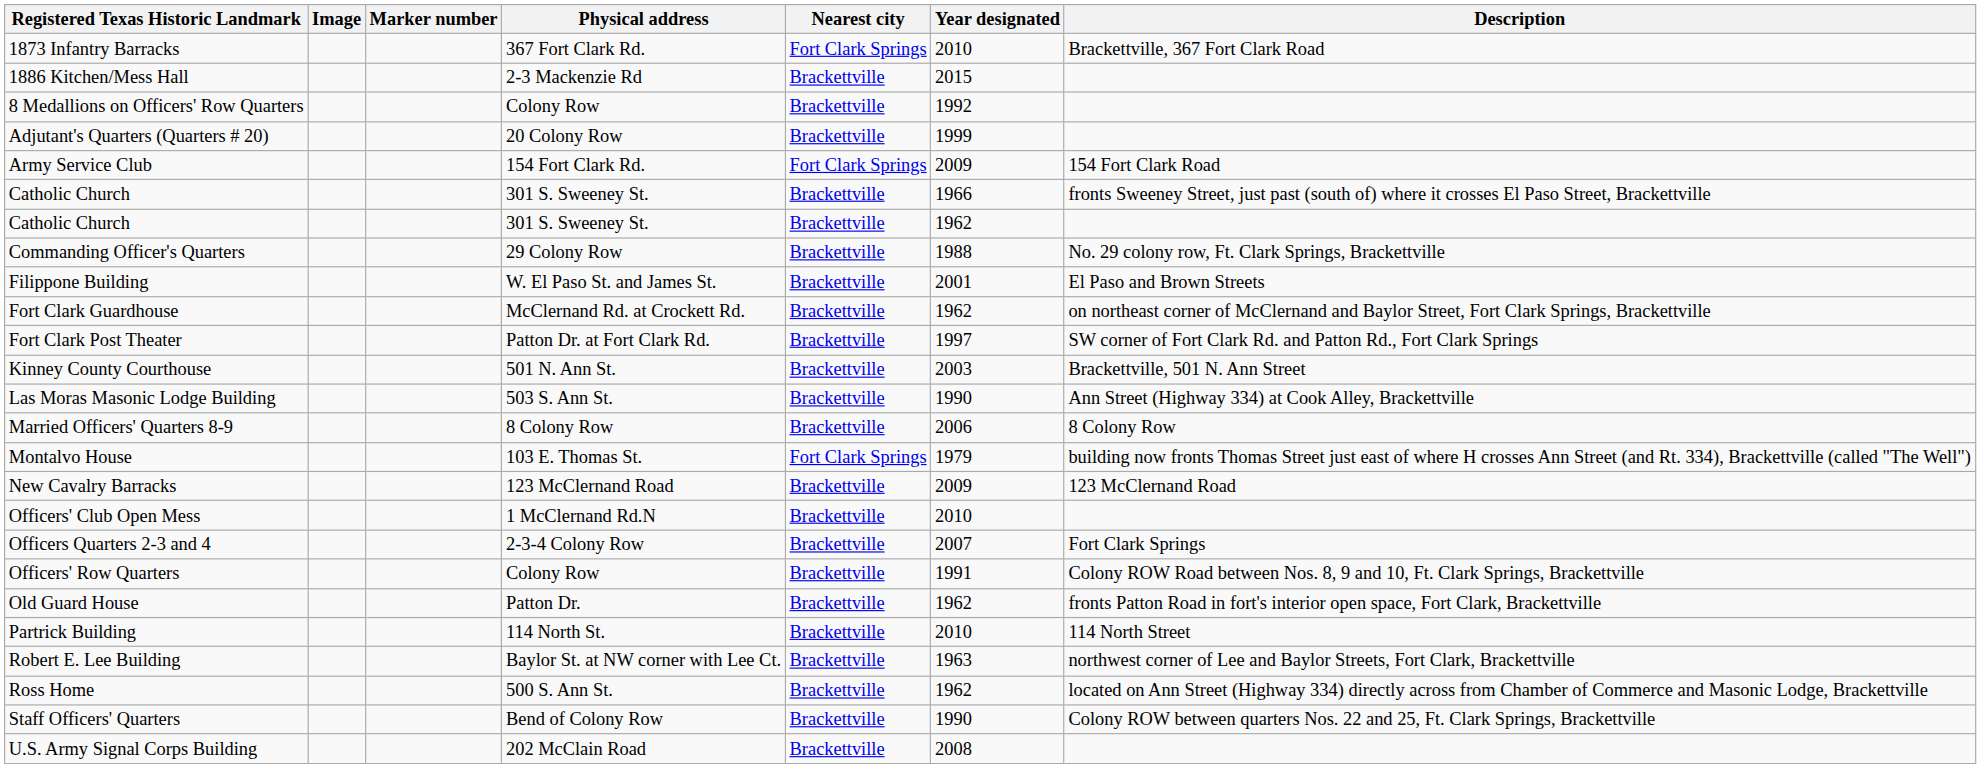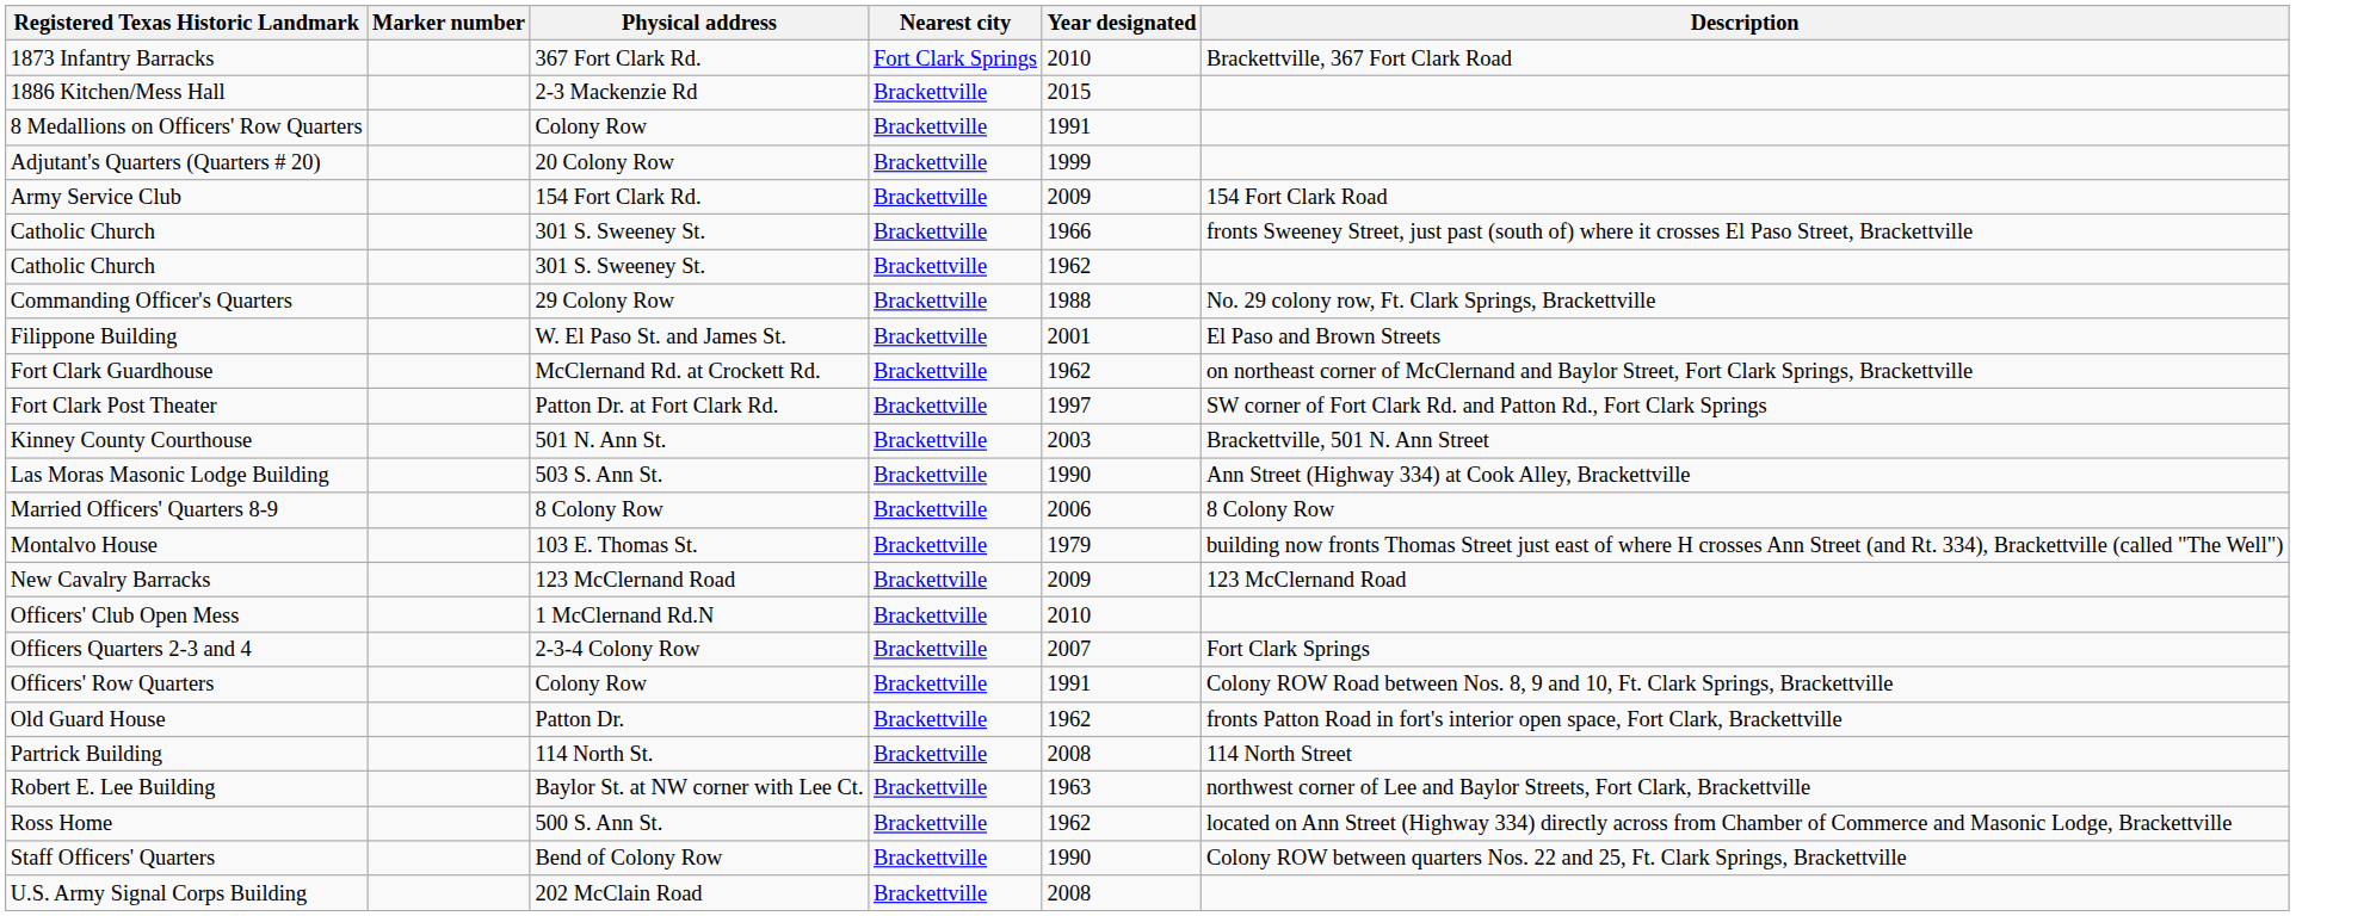 <table class="wikitable sortable">
 <tr>
 <th>Registered Texas Historic Landmark</th>
-<th>Image</th>
 <th>Marker number</th>
 <th>Physical address</th>
 <th>Nearest city</th>
 <th>Year designated</th>
 <th>Description</th>
 </tr>
 <tr>
 <td>1873 Infantry Barracks</td>
 <td></td>
-<td></td>
 <td>367 Fort Clark Rd.<br></td>
 <td><a href='#'>Fort Clark Springs</a></td>
 <td>2010</td>
 <td>Brackettville, 367 Fort Clark Road</td>
 </tr>
 <tr>
 <td>1886 Kitchen/Mess Hall</td>
-<td></td>
 <td></td>
 <td>2-3 Mackenzie Rd<br></td>
 <td><a href='#'>Brackettville</a></td>
 <td>2015</td>
 <td></td>
 </tr>
 <tr>
 <td>8 Medallions on Officers' Row Quarters</td>
 <td></td>
-<td></td>
 <td>Colony Row<br></td>
 <td><a href='#'>Brackettville</a></td>
-<td>1992</td>
+<td>1991</td>
 <td></td>
 </tr>
 <tr>
 <td>Adjutant's Quarters (Quarters # 20)</td>
-<td></td>
 <td></td>
 <td>20 Colony Row<br></td>
 <td><a href='#'>Brackettville</a></td>
 <td>1999</td>
 <td></td>
 </tr>
 <tr>
 <td>Army Service Club</td>
 <td></td>
-<td></td>
 <td>154 Fort Clark Rd.<br></td>
-<td><a href='#'>Fort Clark Springs</a></td>
+<td><a href='#'>Brackettville</a></td>
 <td>2009</td>
 <td>154 Fort Clark Road</td>
 </tr>
 <tr>
 <td>Catholic Church</td>
-<td></td>
 <td></td>
 <td>301 S. Sweeney St.<br></td>
 <td><a href='#'>Brackettville</a></td>
 <td>1966</td>
 <td>fronts Sweeney Street, just past (south of) where it crosses El Paso Street, Brackettville</td>
 </tr>
 <tr>
 <td>Catholic Church</td>
 <td></td>
-<td></td>
 <td>301 S. Sweeney St.<br></td>
 <td><a href='#'>Brackettville</a></td>
 <td>1962</td>
 <td></td>
 </tr>
 <tr>
 <td>Commanding Officer's Quarters</td>
-<td></td>
 <td></td>
 <td>29 Colony Row<br></td>
 <td><a href='#'>Brackettville</a></td>
 <td>1988</td>
 <td>No. 29 colony row, Ft. Clark Springs, Brackettville</td>
 </tr>
 <tr>
 <td>Filippone Building</td>
 <td></td>
-<td></td>
 <td>W. El Paso St. and James St.<br></td>
 <td><a href='#'>Brackettville</a></td>
 <td>2001</td>
 <td>El Paso and Brown Streets</td>
 </tr>
 <tr>
 <td>Fort Clark Guardhouse</td>
-<td></td>
 <td></td>
 <td>McClernand Rd. at Crockett Rd.<br></td>
 <td><a href='#'>Brackettville</a></td>
 <td>1962</td>
 <td>on northeast corner of McClernand and Baylor Street, Fort Clark Springs, Brackettville</td>
 </tr>
 <tr>
 <td>Fort Clark Post Theater</td>
 <td></td>
-<td></td>
 <td>Patton Dr. at Fort Clark Rd.<br></td>
 <td><a href='#'>Brackettville</a></td>
 <td>1997</td>
 <td>SW corner of Fort Clark Rd. and Patton Rd., Fort Clark Springs</td>
 </tr>
 <tr>
 <td>Kinney County Courthouse</td>
-<td></td>
 <td></td>
 <td>501 N. Ann St.<br></td>
 <td><a href='#'>Brackettville</a></td>
 <td>2003</td>
 <td>Brackettville, 501 N. Ann Street</td>
 </tr>
 <tr>
 <td>Las Moras Masonic Lodge Building</td>
 <td></td>
-<td></td>
 <td>503 S. Ann St.<br></td>
 <td><a href='#'>Brackettville</a></td>
 <td>1990</td>
 <td>Ann Street (Highway 334) at Cook Alley, Brackettville</td>
 </tr>
 <tr>
 <td>Married Officers' Quarters 8-9</td>
-<td></td>
 <td></td>
 <td>8 Colony Row<br></td>
 <td><a href='#'>Brackettville</a></td>
 <td>2006</td>
 <td>8 Colony Row</td>
 </tr>
 <tr>
 <td>Montalvo House</td>
 <td></td>
-<td></td>
 <td>103 E. Thomas St.<br></td>
-<td><a href='#'>Fort Clark Springs</a></td>
+<td><a href='#'>Brackettville</a></td>
 <td>1979</td>
 <td>building now fronts Thomas Street just east of where H crosses Ann Street (and Rt. 334), Brackettville (called "The Well")</td>
 </tr>
 <tr>
 <td>New Cavalry Barracks</td>
-<td></td>
 <td></td>
 <td>123 McClernand Road<br></td>
 <td><a href='#'>Brackettville</a></td>
 <td>2009</td>
 <td>123 McClernand Road</td>
 </tr>
 <tr>
 <td>Officers' Club Open Mess</td>
 <td></td>
-<td></td>
 <td>1 McClernand Rd.N<br></td>
 <td><a href='#'>Brackettville</a></td>
 <td>2010</td>
 <td></td>
 </tr>
 <tr>
 <td>Officers Quarters 2-3 and 4</td>
-<td></td>
 <td></td>
 <td>2-3-4 Colony Row<br></td>
 <td><a href='#'>Brackettville</a></td>
 <td>2007</td>
 <td>Fort Clark Springs</td>
 </tr>
 <tr>
 <td>Officers' Row Quarters</td>
 <td></td>
-<td></td>
 <td>Colony Row<br></td>
 <td><a href='#'>Brackettville</a></td>
 <td>1991</td>
 <td>Colony ROW Road between Nos. 8, 9 and 10, Ft. Clark Springs, Brackettville</td>
 </tr>
 <tr>
 <td>Old Guard House</td>
-<td></td>
 <td></td>
 <td>Patton Dr.<br></td>
 <td><a href='#'>Brackettville</a></td>
 <td>1962</td>
 <td>fronts Patton Road in fort's interior open space, Fort Clark, Brackettville</td>
 </tr>
 <tr>
 <td>Partrick Building</td>
 <td></td>
-<td></td>
 <td>114 North St.<br></td>
 <td><a href='#'>Brackettville</a></td>
-<td>2010</td>
+<td>2008</td>
 <td>114 North Street</td>
 </tr>
 <tr>
 <td>Robert E. Lee Building</td>
-<td></td>
 <td></td>
 <td>Baylor St. at NW corner with Lee Ct.<br></td>
 <td><a href='#'>Brackettville</a></td>
 <td>1963</td>
 <td>northwest corner of Lee and Baylor Streets, Fort Clark, Brackettville</td>
 </tr>
 <tr>
 <td>Ross Home</td>
 <td></td>
-<td></td>
 <td>500 S. Ann St.<br></td>
 <td><a href='#'>Brackettville</a></td>
 <td>1962</td>
 <td>located on Ann Street (Highway 334) directly across from Chamber of Commerce and Masonic Lodge, Brackettville</td>
 </tr>
 <tr>
 <td>Staff Officers' Quarters</td>
-<td></td>
 <td></td>
 <td>Bend of Colony Row<br></td>
 <td><a href='#'>Brackettville</a></td>
 <td>1990</td>
 <td>Colony ROW between quarters Nos. 22 and 25, Ft. Clark Springs, Brackettville</td>
 </tr>
 <tr>
 <td>U.S. Army Signal Corps Building</td>
 <td></td>
-<td></td>
 <td>202 McClain Road<br></td>
 <td><a href='#'>Brackettville</a></td>
 <td>2008</td>
 <td></td>
 </tr>
 </table>
